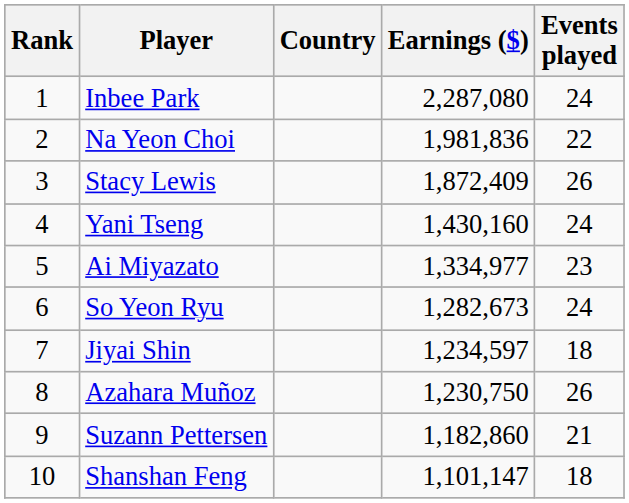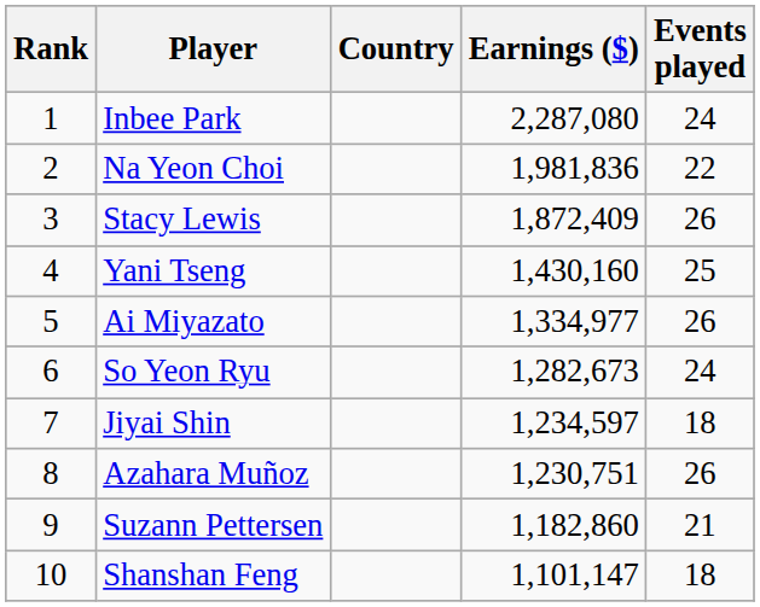 <table class=wikitable style=text-align:center>
 <tr>
 <th>Rank</th>
 <th>Player</th>
 <th>Country</th>
 <th>Earnings (<a href='#'>$</a>)</th>
 <th>Events<br>played</th>
 </tr>
 <tr>
 <td>1</td>
 <td align=left><a href='#'>Inbee Park</a></td>
 <td align=left></td>
 <td align=right>2,287,080</td>
 <td>24</td>
 </tr>
 <tr>
 <td>2</td>
 <td align=left><a href='#'>Na Yeon Choi</a></td>
 <td align=left></td>
 <td align=right>1,981,836</td>
 <td>22</td>
 </tr>
 <tr>
 <td>3</td>
 <td align=left><a href='#'>Stacy Lewis</a></td>
 <td align=left></td>
 <td align=right>1,872,409</td>
 <td>26</td>
 </tr>
 <tr>
 <td>4</td>
 <td align=left><a href='#'>Yani Tseng</a></td>
 <td align=left></td>
 <td align=right>1,430,160</td>
-<td>24</td>
+<td>25</td>
 </tr>
 <tr>
 <td>5</td>
 <td align=left><a href='#'>Ai Miyazato</a></td>
 <td align=left></td>
 <td align=right>1,334,977</td>
-<td>23</td>
+<td>26</td>
 </tr>
 <tr>
 <td>6</td>
 <td align=left><a href='#'>So Yeon Ryu</a></td>
 <td align=left></td>
 <td align=right>1,282,673</td>
 <td>24</td>
 </tr>
 <tr>
 <td>7</td>
 <td align=left><a href='#'>Jiyai Shin</a></td>
 <td align=left></td>
 <td align=right>1,234,597</td>
 <td>18</td>
 </tr>
 <tr>
 <td>8</td>
 <td align=left><a href='#'>Azahara Muñoz</a></td>
 <td align=left></td>
-<td align=right>1,230,750</td>
+<td align=right>1,230,751</td>
 <td>26</td>
 </tr>
 <tr>
 <td>9</td>
 <td align=left><a href='#'>Suzann Pettersen</a></td>
 <td align=left></td>
 <td align=right>1,182,860</td>
 <td>21</td>
 </tr>
 <tr>
 <td>10</td>
 <td align=left><a href='#'>Shanshan Feng</a></td>
 <td align=left></td>
 <td align=right>1,101,147</td>
 <td>18</td>
 </tr>
 </table>
